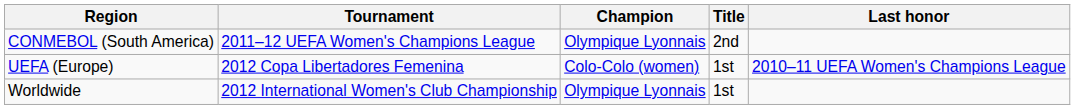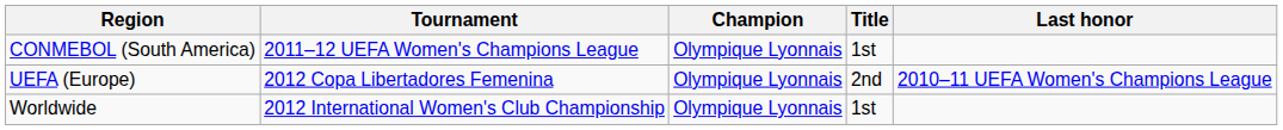 <table class="wikitable">
 <tr>
 <th>Region</th>
 <th>Tournament</th>
 <th>Champion</th>
 <th>Title</th>
 <th>Last honor</th>
 </tr>
 <tr>
 <td><a href='#'>CONMEBOL</a> (South America)</td>
 <td><a href='#'>2011–12 UEFA Women's Champions League</a></td>
 <td> <a href='#'>Olympique Lyonnais</a></td>
-<td>2nd</td>
+<td>1st</td>
 <td></td>
 </tr>
 <tr>
 <td><a href='#'>UEFA</a> (Europe)</td>
 <td><a href='#'>2012 Copa Libertadores Femenina</a></td>
-<td> <a href='#'>Colo-Colo (women)</a></td>
-<td>1st</td>
+<td> <a href='#'>Olympique Lyonnais</a></td>
+<td>2nd</td>
 <td><a href='#'>2010–11 UEFA Women's Champions League</a></td>
 </tr>
 <tr>
 <td>Worldwide</td>
 <td><a href='#'>2012 International Women's Club Championship</a></td>
 <td> <a href='#'>Olympique Lyonnais</a></td>
 <td>1st</td>
 <td></td>
 </tr>
 </table>
